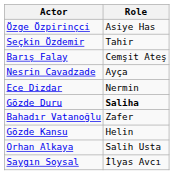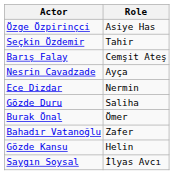 <table class="wikitable">
 <tr>
 <th>Actor</th>
 <th>Role</th>
 </tr>
 <tr>
 <td><a href='#'>Özge Özpirinçci</a></td>
 <td>Asiye Has</td>
 </tr>
 <tr>
 <td><a href='#'>Seçkin Özdemir</a></td>
 <td>Tahir</td>
 </tr>
 <tr>
 <td><a href='#'>Barış Falay</a></td>
 <td>Cemşit Ateş</td>
 </tr>
 <tr>
 <td><a href='#'>Nesrin Cavadzade</a></td>
 <td>Ayça</td>
 </tr>
 <tr>
 <td><a href='#'>Ece Dizdar</a></td>
 <td>Nermin</td>
 </tr>
 <tr>
 <td><a href='#'>Gözde Duru</a></td>
-<td><strong>Saliha</strong></td>
+<td>Saliha</td>
+</tr>
+<tr>
+<td><a href='#'>Burak Önal</a></td>
+<td>Ömer</td>
 </tr>
 <tr>
 <td><a href='#'>Bahadır Vatanoğlu</a></td>
 <td>Zafer</td>
 </tr>
 <tr>
 <td><a href='#'>Gözde Kansu</a></td>
 <td>Helin</td>
 </tr>
 <tr>
-<td><a href='#'>Orhan Alkaya</a></td>
-<td>Salih Usta</td>
-</tr>
-<tr>
 <td><a href='#'>Saygın Soysal</a></td>
 <td>İlyas Avcı</td>
 </tr>
 </table>
